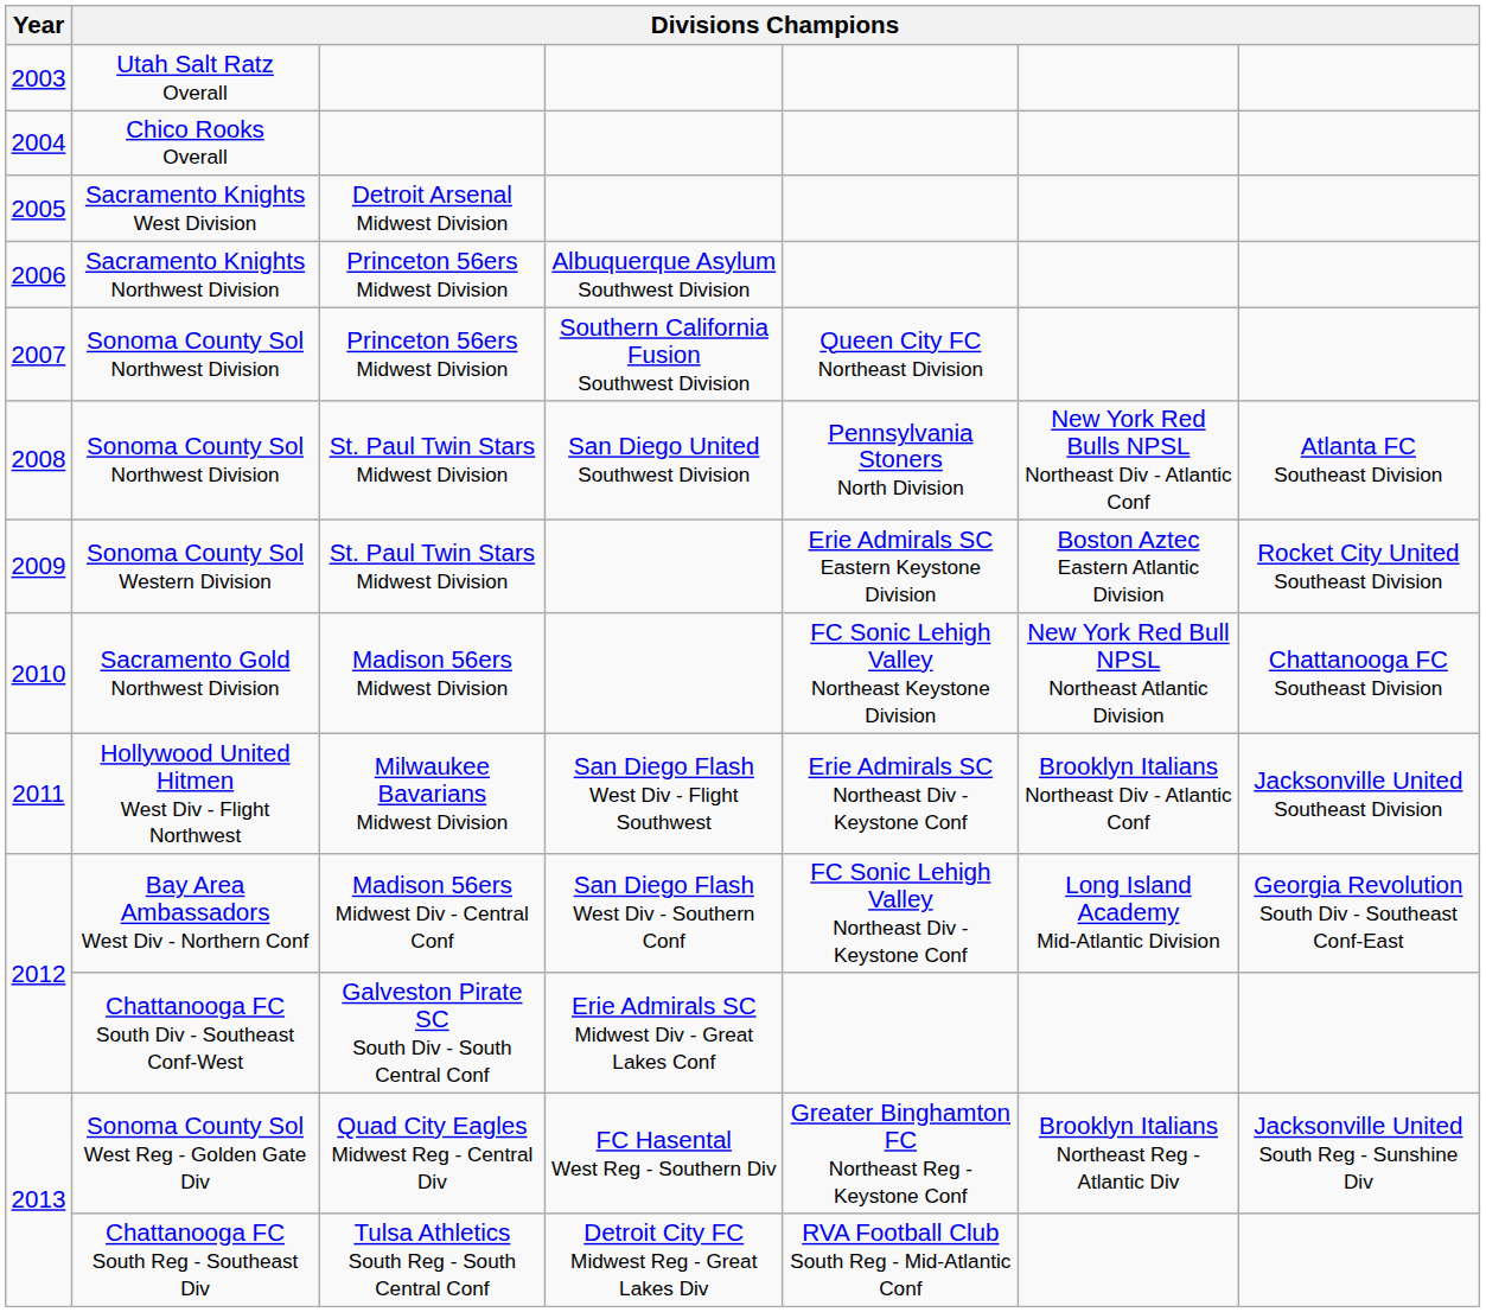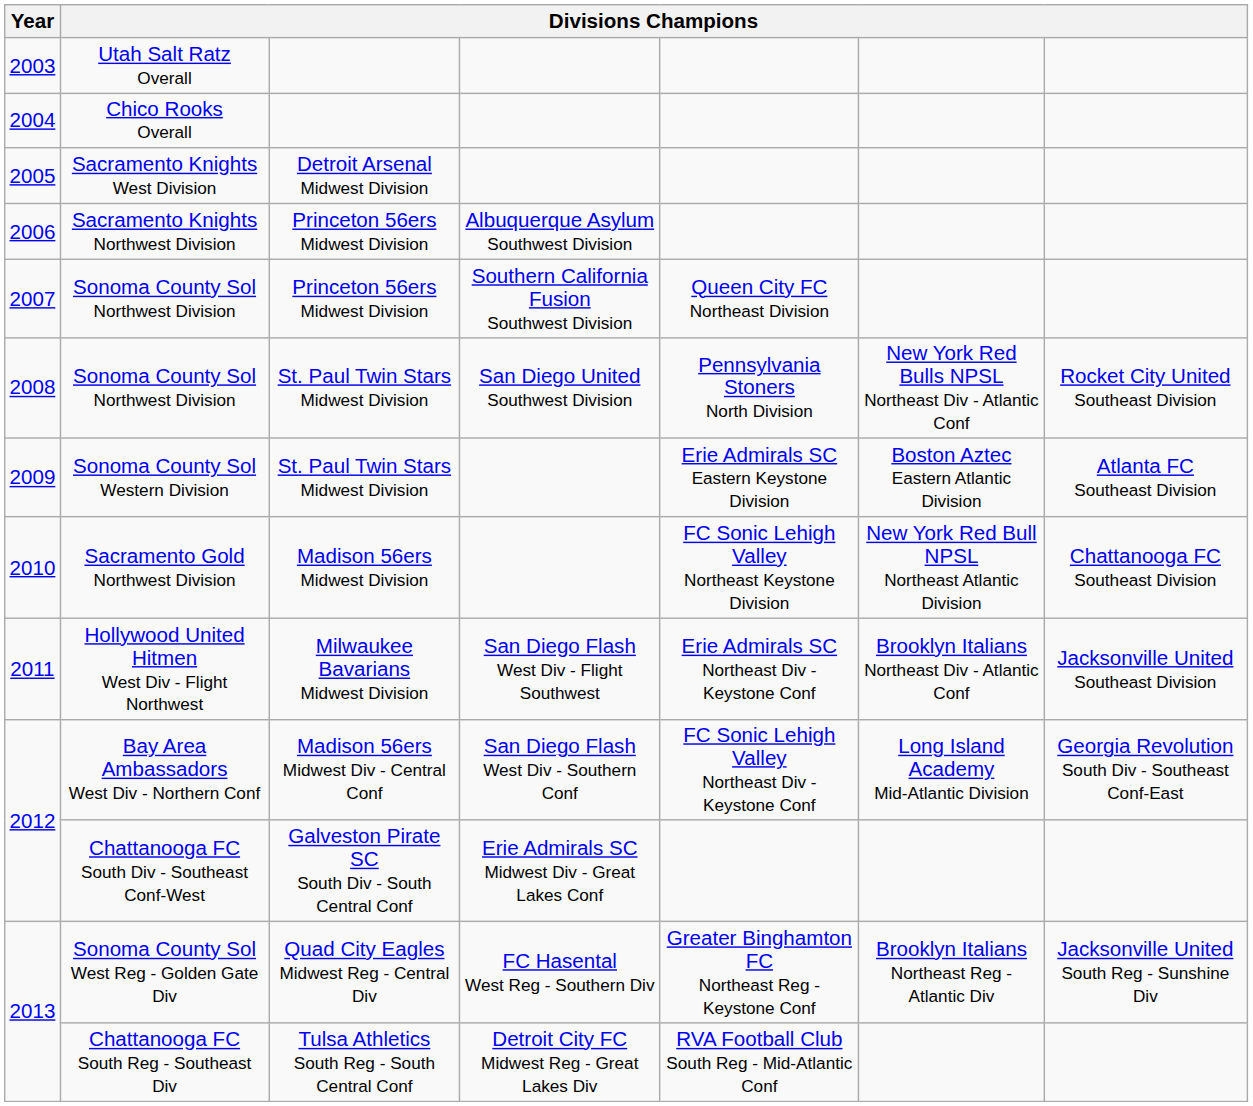 <table class="wikitable" style="text-align:center;font-size:90%">
 <tr>
 <th>Year</th>
 <th colspan=6>Divisions Champions</th>
 </tr>
 <tr>
 <td><a href='#'>2003</a></td>
 <td><a href='#'>Utah Salt Ratz</a><br><small>Overall</small></td>
 <td></td>
 <td></td>
 <td></td>
 <td></td>
 <td></td>
 </tr>
 <tr>
 <td><a href='#'>2004</a></td>
 <td><a href='#'>Chico Rooks</a><br><small>Overall</small></td>
 <td></td>
 <td></td>
 <td></td>
 <td></td>
 <td></td>
 </tr>
 <tr>
 <td><a href='#'>2005</a></td>
 <td><a href='#'>Sacramento Knights</a><br><small>West Division</small></td>
 <td><a href='#'>Detroit Arsenal</a><br><small>Midwest Division</small></td>
 <td></td>
 <td></td>
 <td></td>
 <td></td>
 </tr>
 <tr>
 <td><a href='#'>2006</a></td>
 <td><a href='#'>Sacramento Knights</a><br><small>Northwest Division</small></td>
 <td><a href='#'>Princeton 56ers</a><br><small>Midwest Division</small></td>
 <td><a href='#'>Albuquerque Asylum</a><br><small>Southwest Division</small></td>
 <td></td>
 <td></td>
 <td></td>
 </tr>
 <tr>
 <td><a href='#'>2007</a></td>
 <td><a href='#'>Sonoma County Sol</a><br><small>Northwest Division</small></td>
 <td><a href='#'>Princeton 56ers</a><br><small>Midwest Division</small></td>
 <td><a href='#'>Southern California Fusion</a><br><small>Southwest Division</small></td>
 <td><a href='#'>Queen City FC</a><br><small>Northeast Division</small></td>
 <td></td>
 <td></td>
 </tr>
 <tr>
 <td><a href='#'>2008</a></td>
 <td><a href='#'>Sonoma County Sol</a><br><small>Northwest Division</small></td>
 <td><a href='#'>St. Paul Twin Stars</a><br><small>Midwest Division</small></td>
 <td><a href='#'>San Diego United</a><br><small>Southwest Division</small></td>
 <td><a href='#'>Pennsylvania Stoners</a><br><small>North Division</small></td>
 <td><a href='#'>New York Red Bulls NPSL</a><br><small>Northeast Div - Atlantic Conf</small></td>
-<td><a href='#'>Atlanta FC</a><br><small>Southeast Division</small></td>
+<td><a href='#'>Rocket City United</a><br><small>Southeast Division</small></td>
 </tr>
 <tr>
 <td><a href='#'>2009</a></td>
 <td><a href='#'>Sonoma County Sol</a><br><small>Western Division</small></td>
 <td><a href='#'>St. Paul Twin Stars</a><br><small>Midwest Division</small></td>
 <td></td>
 <td><a href='#'>Erie Admirals SC</a><br><small>Eastern Keystone Division</small></td>
 <td><a href='#'>Boston Aztec</a><br><small>Eastern Atlantic Division</small></td>
-<td><a href='#'>Rocket City United</a><br><small>Southeast Division</small></td>
+<td><a href='#'>Atlanta FC</a><br><small>Southeast Division</small></td>
 </tr>
 <tr>
 <td><a href='#'>2010</a></td>
 <td><a href='#'>Sacramento Gold</a><br><small>Northwest Division</small></td>
 <td><a href='#'>Madison 56ers</a><br><small>Midwest Division</small></td>
 <td></td>
 <td><a href='#'>FC Sonic Lehigh Valley</a><br><small>Northeast Keystone Division</small></td>
 <td><a href='#'>New York Red Bull NPSL</a><br><small>Northeast Atlantic Division</small></td>
 <td><a href='#'>Chattanooga FC</a><br><small>Southeast Division</small></td>
 </tr>
 <tr>
 <td><a href='#'>2011</a></td>
 <td><a href='#'>Hollywood United Hitmen</a><br><small>West Div - Flight Northwest</small></td>
 <td><a href='#'>Milwaukee Bavarians</a><br><small>Midwest Division</small></td>
 <td><a href='#'>San Diego Flash</a><br><small>West Div - Flight Southwest</small></td>
 <td><a href='#'>Erie Admirals SC</a><br><small>Northeast Div - Keystone Conf</small></td>
 <td><a href='#'>Brooklyn Italians</a><br><small>Northeast Div - Atlantic Conf</small></td>
 <td><a href='#'>Jacksonville United</a><br><small>Southeast Division</small></td>
 </tr>
 <tr>
 <td rowspan=2><a href='#'>2012</a></td>
 <td><a href='#'>Bay Area Ambassadors</a><br><small>West Div - Northern Conf</small></td>
 <td><a href='#'>Madison 56ers</a><br><small>Midwest Div - Central Conf</small></td>
 <td><a href='#'>San Diego Flash</a><br><small>West Div - Southern Conf</small></td>
 <td><a href='#'>FC Sonic Lehigh Valley</a><br><small>Northeast Div - Keystone Conf</small></td>
 <td><a href='#'>Long Island Academy</a><br><small>Mid-Atlantic Division</small></td>
 <td><a href='#'>Georgia Revolution</a><br><small>South Div - Southeast Conf-East</small></td>
 </tr>
 <tr>
 <td><a href='#'>Chattanooga FC</a><br><small>South Div - Southeast Conf-West</small></td>
 <td><a href='#'>Galveston Pirate SC</a><br><small>South Div - South Central Conf</small></td>
 <td><a href='#'>Erie Admirals SC</a><br><small>Midwest Div - Great Lakes Conf</small></td>
 <td></td>
 <td></td>
 <td></td>
 </tr>
 <tr>
 <td rowspan=2><a href='#'>2013</a></td>
 <td><a href='#'>Sonoma County Sol</a><br><small>West Reg - Golden Gate Div</small></td>
 <td><a href='#'>Quad City Eagles</a><br><small>Midwest Reg - Central Div</small></td>
 <td><a href='#'>FC Hasental</a><br><small>West Reg - Southern Div</small></td>
 <td><a href='#'>Greater Binghamton FC</a><br><small>Northeast Reg - Keystone Conf</small></td>
 <td><a href='#'>Brooklyn Italians</a><br><small>Northeast Reg - Atlantic Div</small></td>
 <td><a href='#'>Jacksonville United</a><br><small>South Reg - Sunshine Div</small></td>
 </tr>
 <tr>
 <td><a href='#'>Chattanooga FC</a><br><small>South Reg - Southeast Div</small></td>
 <td><a href='#'>Tulsa Athletics</a><br><small>South Reg - South Central Conf</small></td>
 <td><a href='#'>Detroit City FC</a><br><small>Midwest Reg - Great Lakes Div</small></td>
 <td><a href='#'>RVA Football Club</a><br><small>South Reg - Mid-Atlantic Conf</small></td>
 <td></td>
 <td></td>
 </tr>
 </table>
